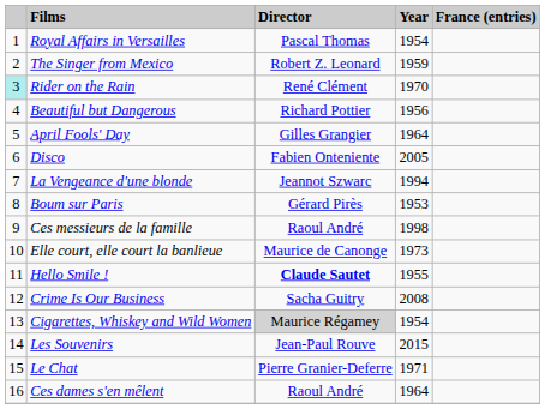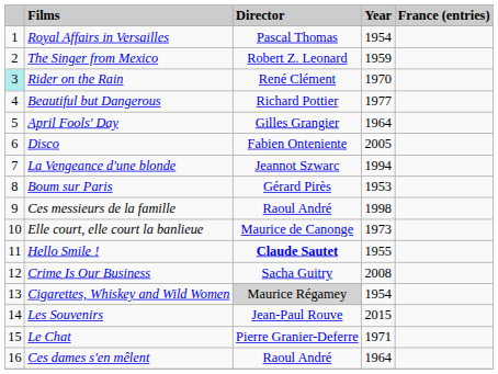 <table class="sortable wikitable" style="font-size: 100%">
 <tr style="background:#ccc;">
 <td></td>
 <td><strong>Films</strong></td>
 <td><strong>Director</strong></td>
 <td><strong>Year</strong></td>
 <td><strong>France (entries)</strong></td>
 </tr>
 <tr>
 <td style="text-align:center;">1</td>
 <td><em><a href='#'>Royal Affairs in Versailles</a></em></td>
 <td style="text-align:center;"><a href='#'>Pascal Thomas</a></td>
 <td style="text-align:center;">1954</td>
 <td style="text-align:center;"></td>
 </tr>
 <tr>
 <td style="text-align:center;">2</td>
 <td><em><a href='#'>The Singer from Mexico</a></em></td>
 <td style="text-align:center;"><a href='#'>Robert Z. Leonard</a></td>
 <td style="text-align:center;">1959</td>
 <td style="text-align:center;"></td>
 </tr>
 <tr>
 <td style="background: paleturquoise; text-align:center;">3</td>
 <td><em><a href='#'>Rider on the Rain</a></em></td>
 <td style="text-align:center;"><a href='#'>René Clément</a></td>
 <td style="text-align:center;">1970</td>
 <td style="text-align:center;"></td>
 </tr>
 <tr>
 <td style="text-align:center;">4</td>
 <td><em><a href='#'>Beautiful but Dangerous</a></em></td>
 <td style="text-align:center;"><a href='#'>Richard Pottier</a></td>
-<td style="text-align:center;">1956</td>
+<td style="text-align:center;">1977</td>
 <td style="text-align:center;"></td>
 </tr>
 <tr>
 <td style="text-align:center;">5</td>
 <td><em><a href='#'>April Fools' Day</a></em></td>
 <td style="text-align:center;"><a href='#'>Gilles Grangier</a></td>
 <td style="text-align:center;">1964</td>
 <td style="text-align:center;"></td>
 </tr>
 <tr>
 <td style="text-align:center;">6</td>
 <td><em><a href='#'>Disco</a></em></td>
 <td style="text-align:center;"><a href='#'>Fabien Onteniente</a></td>
 <td style="text-align:center;">2005</td>
 <td style="text-align:center;"></td>
 </tr>
 <tr>
 <td style="text-align:center;">7</td>
 <td><em><a href='#'>La Vengeance d'une blonde</a></em></td>
 <td style="text-align:center;"><a href='#'>Jeannot Szwarc</a></td>
 <td style="text-align:center;">1994</td>
 <td style="text-align:center;"></td>
 </tr>
 <tr>
 <td style="text-align:center;">8</td>
 <td><em><a href='#'>Boum sur Paris</a></em></td>
 <td style="text-align:center;"><a href='#'>Gérard Pirès</a></td>
 <td style="text-align:center;">1953</td>
 <td style="text-align:center;"></td>
 </tr>
 <tr>
 <td style="text-align:center;">9</td>
 <td><em>Ces messieurs de la famille</em></td>
 <td style="text-align:center;"><a href='#'>Raoul André</a></td>
 <td style="text-align:center;">1998</td>
 <td style="text-align:center;"></td>
 </tr>
 <tr>
 <td style="text-align:center;">10</td>
 <td><em>Elle court, elle court la banlieue</em></td>
 <td style="text-align:center;"><a href='#'>Maurice de Canonge</a></td>
 <td style="text-align:center;">1973</td>
 <td style="text-align:center;"></td>
 </tr>
 <tr>
 <td style="text-align:center;">11</td>
 <td><em><a href='#'>Hello Smile !</a></em></td>
 <td style="text-align:center;"><strong><a href='#'>Claude Sautet</a></strong></td>
 <td style="text-align:center;">1955</td>
 <td style="text-align:center;"></td>
 </tr>
 <tr>
 <td style="text-align:center;">12</td>
 <td><em><a href='#'>Crime Is Our Business</a></em></td>
 <td style="text-align:center;"><a href='#'>Sacha Guitry</a></td>
 <td style="text-align:center;">2008</td>
 <td style="text-align:center;"></td>
 </tr>
 <tr>
 <td style="text-align:center;">13</td>
 <td><em><a href='#'>Cigarettes, Whiskey and Wild Women</a></em></td>
 <td style="background: lightgrey; text-align:center;">Maurice Régamey</td>
 <td style="text-align:center;">1954</td>
 <td style="text-align:center;"></td>
 </tr>
 <tr>
 <td style="text-align:center;">14</td>
 <td><em><a href='#'>Les Souvenirs</a></em></td>
 <td style="text-align:center;"><a href='#'>Jean-Paul Rouve</a></td>
 <td style="text-align:center;">2015</td>
 <td style="text-align:center;"></td>
 </tr>
 <tr>
 <td style="text-align:center;">15</td>
 <td><em><a href='#'>Le Chat</a></em></td>
 <td style="text-align:center;"><a href='#'>Pierre Granier-Deferre</a></td>
 <td style="text-align:center;">1971</td>
 <td style="text-align:center;"></td>
 </tr>
 <tr>
 <td style="text-align:center;">16</td>
 <td><em><a href='#'>Ces dames s'en mêlent</a></em></td>
 <td style="text-align:center;"><a href='#'>Raoul André</a></td>
 <td style="text-align:center;">1964</td>
 <td style="text-align:center;"></td>
 </tr>
 <tr>
 </tr>
 </table>
